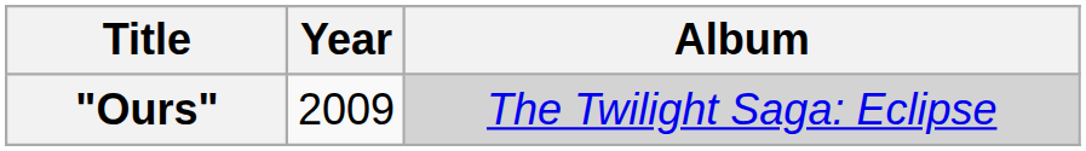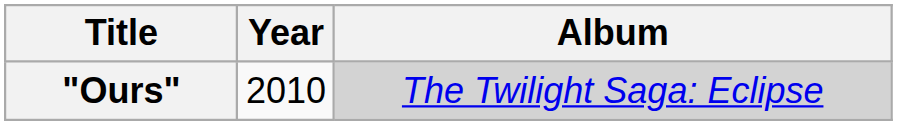 <table class="wikitable plainrowheaders" style="text-align:center;">
 <tr>
 <th scope="col" style="width:6em;">Title</th>
 <th scope="col">Year</th>
 <th scope="col" style="width:15em;">Album</th>
 </tr>
 <tr>
 <th scope="row">"Ours"</th>
-<td>2009</td>
+<td>2010</td>
 <td style="background: lightgrey;"><em><a href='#'>The Twilight Saga: Eclipse</a></em></td>
 </tr>
 </table>
